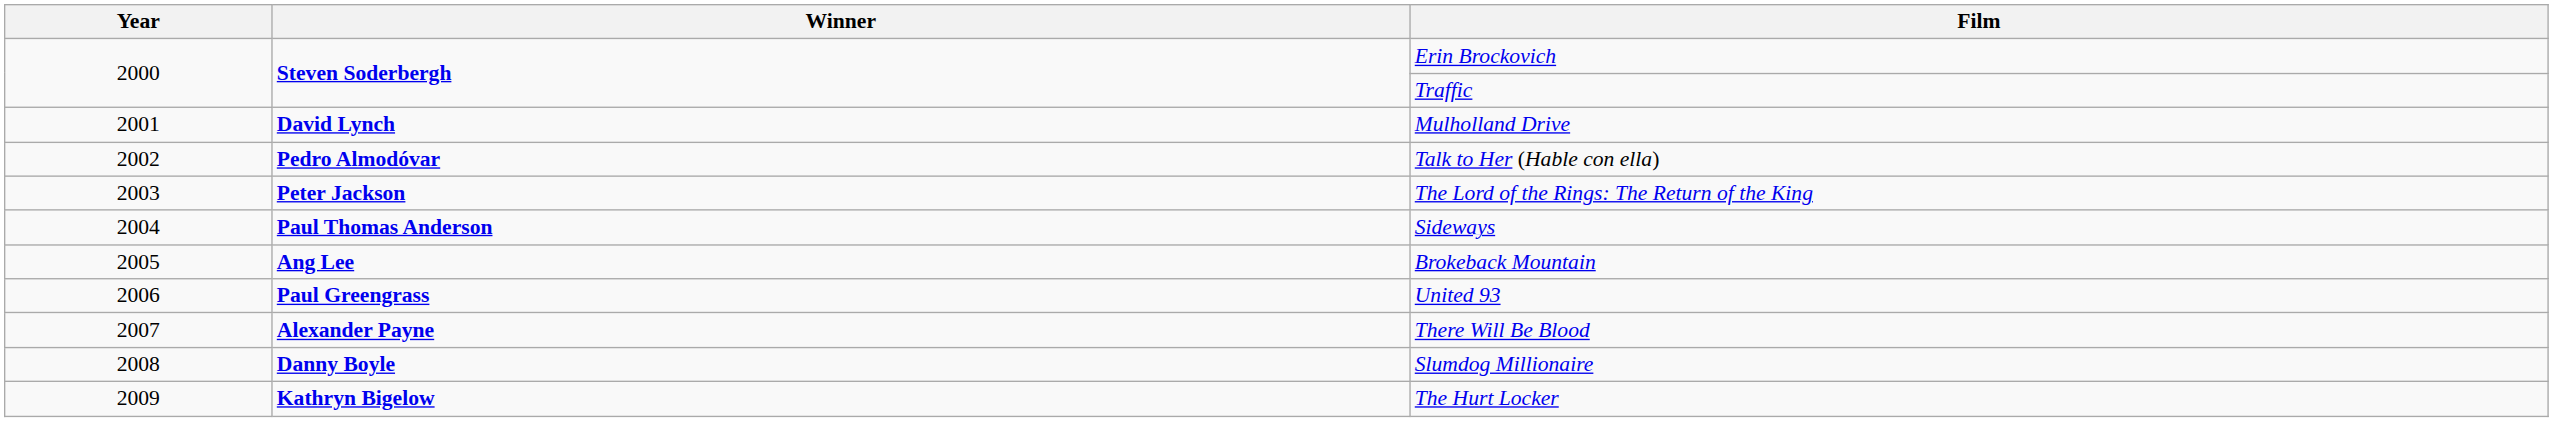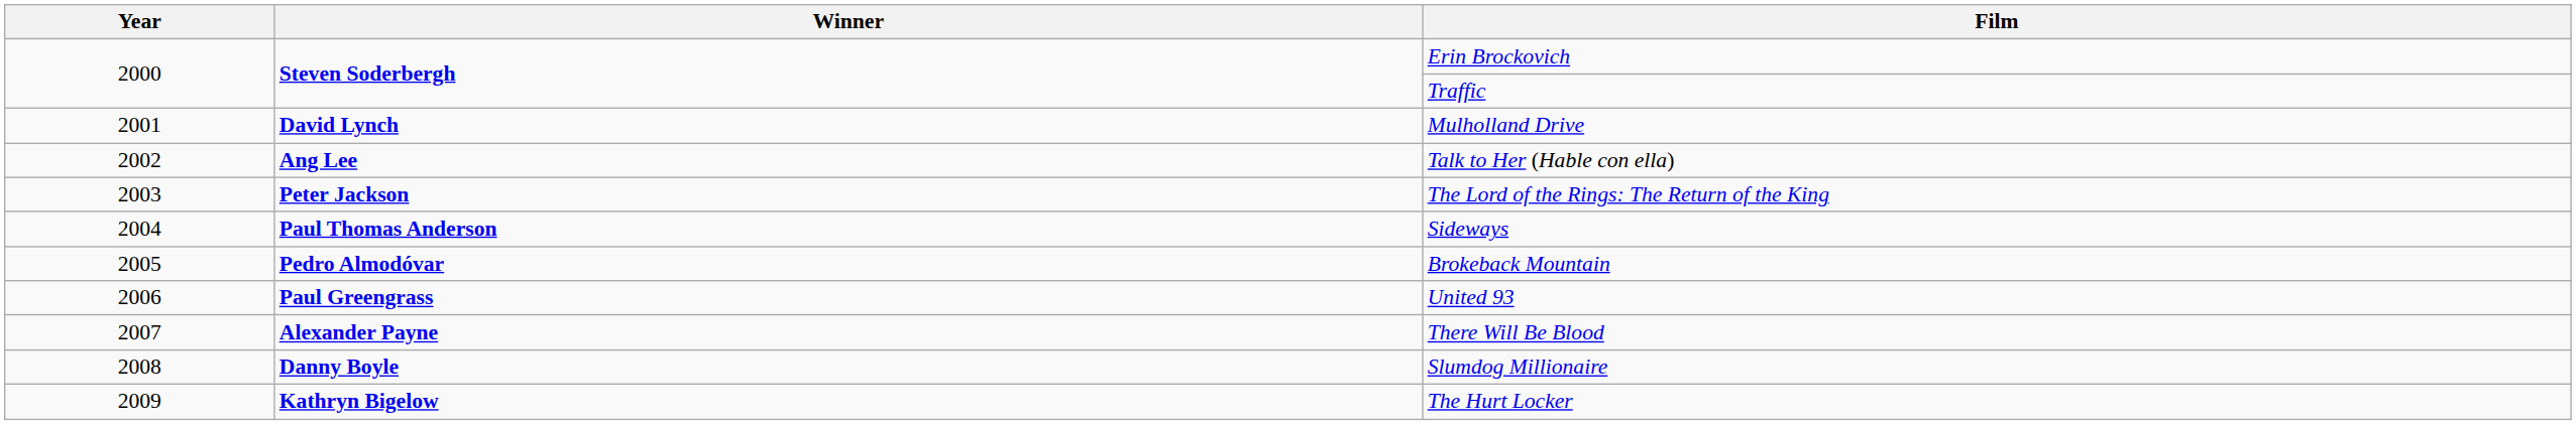 <table class="wikitable" width="95%" cellpadding="5">
 <tr>
 <th width="100"><strong>Year</strong></th>
 <th width="450"><strong>Winner</strong></th>
 <th width="450"><strong>Film</strong></th>
 </tr>
 <tr>
 <td rowspan="2" style="text-align:center;">2000</td>
 <td rowspan= "2"><strong><a href='#'>Steven Soderbergh</a></strong></td>
 <td><em><a href='#'>Erin Brockovich</a></em></td>
 </tr>
 <tr>
 <td><em><a href='#'>Traffic</a></em></td>
 </tr>
 <tr>
 <td style="text-align:center;">2001</td>
 <td><strong><a href='#'>David Lynch</a></strong></td>
 <td><em><a href='#'>Mulholland Drive</a></em></td>
 </tr>
 <tr>
 <td style="text-align:center;">2002</td>
-<td><strong><a href='#'>Pedro Almodóvar</a></strong></td>
+<td><strong><a href='#'>Ang Lee</a></strong></td>
 <td><em><a href='#'>Talk to Her</a></em> (<em>Hable con ella</em>)</td>
 </tr>
 <tr>
 <td style="text-align:center;">2003</td>
 <td><strong><a href='#'>Peter Jackson</a></strong></td>
 <td><em><a href='#'>The Lord of the Rings: The Return of the King</a></em></td>
 </tr>
 <tr>
 <td style="text-align:center;">2004</td>
 <td><strong><a href='#'>Paul Thomas Anderson</a></strong></td>
 <td><em><a href='#'>Sideways</a></em></td>
 </tr>
 <tr>
 <td style="text-align:center;">2005</td>
-<td><strong><a href='#'>Ang Lee</a></strong></td>
+<td><strong><a href='#'>Pedro Almodóvar</a></strong></td>
 <td><em><a href='#'>Brokeback Mountain</a></em></td>
 </tr>
 <tr>
 <td style="text-align:center;">2006</td>
 <td><strong><a href='#'>Paul Greengrass</a></strong></td>
 <td><em><a href='#'>United 93</a></em></td>
 </tr>
 <tr>
 <td style="text-align:center;">2007</td>
 <td><strong><a href='#'>Alexander Payne</a></strong></td>
 <td><em><a href='#'>There Will Be Blood</a></em></td>
 </tr>
 <tr>
 <td style="text-align:center;">2008</td>
 <td><strong><a href='#'>Danny Boyle</a></strong></td>
 <td><em><a href='#'>Slumdog Millionaire</a></em></td>
 </tr>
 <tr>
 <td style="text-align:center;">2009</td>
 <td><strong><a href='#'>Kathryn Bigelow</a></strong></td>
 <td><em><a href='#'>The Hurt Locker</a></em></td>
 </tr>
 </table>
